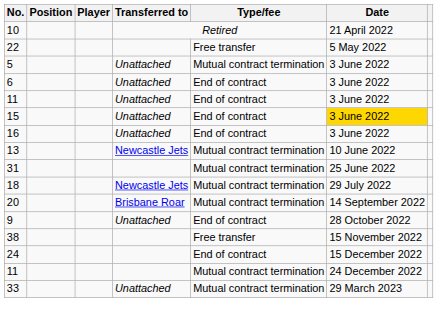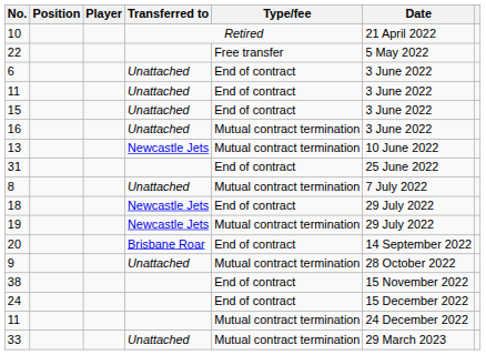 <table class="wikitable plainrowheaders sortable" style="text-align:center; text-align:left">
 <tr>
 <th scope="col">No.</th>
 <th scope="col">Position</th>
 <th scope="col">Player</th>
 <th scope="col">Transferred to</th>
 <th scope="col">Type/fee</th>
 <th scope="col">Date</th>
 <th scope="col" class="unsortable"></th>
 </tr>
 <tr>
 <td>10</td>
 <td></td>
 <td></td>
 <td colspan="2" align=center><em>Retired</em></td>
 <td>21 April 2022</td>
 <td></td>
 </tr>
 <tr>
 <td>22</td>
 <td></td>
 <td></td>
 <td></td>
 <td>Free transfer</td>
 <td>5 May 2022</td>
 <td></td>
 </tr>
 <tr>
-<td>5</td>
-<td></td>
-<td></td>
-<td><em>Unattached</em></td>
-<td>Mutual contract termination</td>
-<td>3 June 2022</td>
-<td></td>
-</tr>
-<tr>
 <td>6</td>
 <td></td>
 <td></td>
 <td><em>Unattached</em></td>
 <td>End of contract</td>
 <td>3 June 2022</td>
 <td></td>
 </tr>
 <tr>
 <td>11</td>
 <td></td>
 <td></td>
 <td><em>Unattached</em></td>
 <td>End of contract</td>
 <td>3 June 2022</td>
 <td></td>
 </tr>
 <tr>
 <td>15</td>
 <td></td>
 <td></td>
 <td><em>Unattached</em></td>
 <td>End of contract</td>
-<td style="background: gold;">3 June 2022</td>
+<td>3 June 2022</td>
 <td></td>
 </tr>
 <tr>
 <td>16</td>
 <td></td>
 <td></td>
 <td><em>Unattached</em></td>
-<td>End of contract</td>
+<td>Mutual contract termination</td>
 <td>3 June 2022</td>
 <td></td>
 </tr>
 <tr>
 <td>13</td>
 <td></td>
 <td></td>
 <td><a href='#'>Newcastle Jets</a></td>
 <td>Mutual contract termination</td>
 <td>10 June 2022</td>
 <td></td>
 </tr>
 <tr>
 <td>31</td>
 <td></td>
 <td></td>
 <td></td>
-<td>Mutual contract termination</td>
+<td>End of contract</td>
 <td>25 June 2022</td>
 <td></td>
 </tr>
 <tr>
+<td>8</td>
+<td></td>
+<td></td>
+<td><em>Unattached</em></td>
+<td>Mutual contract termination</td>
+<td>7 July 2022</td>
+<td></td>
+</tr>
+<tr>
 <td>18</td>
+<td></td>
+<td></td>
+<td><a href='#'>Newcastle Jets</a></td>
+<td>End of contract</td>
+<td>29 July 2022</td>
+<td></td>
+</tr>
+<tr>
+<td>19</td>
 <td></td>
 <td></td>
 <td><a href='#'>Newcastle Jets</a></td>
 <td>Mutual contract termination</td>
 <td>29 July 2022</td>
 <td></td>
 </tr>
 <tr>
 <td>20</td>
 <td></td>
 <td></td>
 <td><a href='#'>Brisbane Roar</a></td>
-<td>Mutual contract termination</td>
+<td>End of contract</td>
 <td>14 September 2022</td>
 <td></td>
 </tr>
 <tr>
 <td>9</td>
 <td></td>
 <td></td>
 <td><em>Unattached</em></td>
-<td>End of contract</td>
+<td>Mutual contract termination</td>
 <td>28 October 2022</td>
 <td></td>
 </tr>
 <tr>
 <td>38</td>
 <td></td>
 <td></td>
 <td></td>
-<td>Free transfer</td>
+<td>End of contract</td>
 <td>15 November 2022</td>
 <td></td>
 </tr>
 <tr>
 <td>24</td>
 <td></td>
 <td></td>
 <td></td>
 <td>End of contract</td>
 <td>15 December 2022</td>
 <td></td>
 </tr>
 <tr>
 <td>11</td>
 <td></td>
 <td></td>
 <td></td>
 <td>Mutual contract termination</td>
 <td>24 December 2022</td>
 <td></td>
 </tr>
 <tr>
 <td>33</td>
 <td></td>
 <td></td>
 <td><em>Unattached</em></td>
 <td>Mutual contract termination</td>
 <td>29 March 2023</td>
 <td></td>
 </tr>
 </table>
